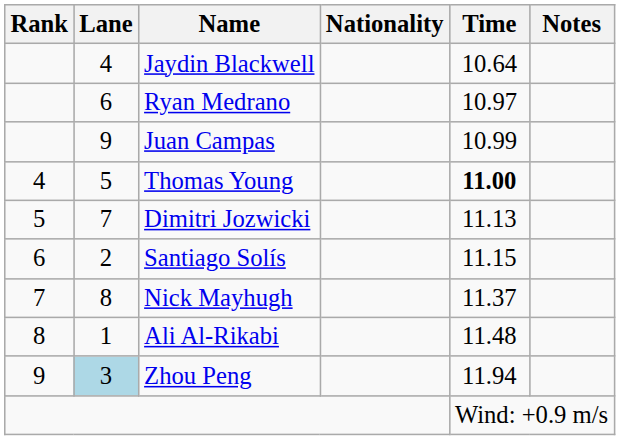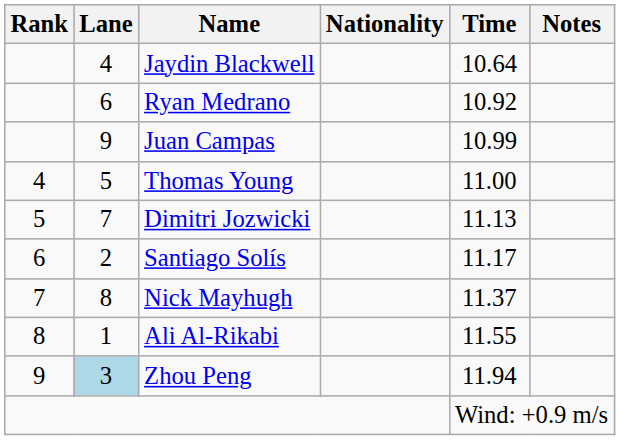 <table class="wikitable sortable" style="text-align:center">
 <tr>
 <th>Rank</th>
 <th>Lane</th>
 <th>Name</th>
 <th>Nationality</th>
 <th>Time</th>
 <th>Notes</th>
 </tr>
 <tr>
 <td></td>
 <td>4</td>
 <td align="left"><a href='#'>Jaydin Blackwell</a></td>
 <td align="left"></td>
 <td>10.64</td>
 <td><strong></strong></td>
 </tr>
 <tr>
 <td></td>
 <td>6</td>
 <td align="left"><a href='#'>Ryan Medrano</a></td>
 <td align="left"></td>
-<td>10.97</td>
+<td>10.92</td>
 <td></td>
 </tr>
 <tr>
 <td></td>
 <td>9</td>
 <td align="left"><a href='#'>Juan Campas</a></td>
 <td align="left"></td>
 <td>10.99</td>
 <td></td>
 </tr>
 <tr>
 <td>4</td>
 <td>5</td>
 <td align="left"><a href='#'>Thomas Young</a></td>
 <td align="left"></td>
-<td><strong>11.00</strong></td>
+<td>11.00</td>
 <td></td>
 </tr>
 <tr>
 <td>5</td>
 <td>7</td>
 <td align="left"><a href='#'>Dimitri Jozwicki</a></td>
 <td align="left"></td>
 <td>11.13</td>
 <td></td>
 </tr>
 <tr>
 <td>6</td>
 <td>2</td>
 <td align="left"><a href='#'>Santiago Solís</a></td>
 <td align="left"></td>
-<td>11.15</td>
+<td>11.17</td>
 <td></td>
 </tr>
 <tr>
 <td>7</td>
 <td>8</td>
 <td align="left"><a href='#'>Nick Mayhugh</a></td>
 <td align="left"></td>
 <td>11.37</td>
 <td></td>
 </tr>
 <tr>
 <td>8</td>
 <td>1</td>
 <td align="left"><a href='#'>Ali Al-Rikabi</a></td>
 <td align="left"></td>
-<td>11.48</td>
+<td>11.55</td>
 <td></td>
 </tr>
 <tr>
 <td>9</td>
 <td style="background: lightblue;">3</td>
 <td align="left"><a href='#'>Zhou Peng</a></td>
 <td align="left"></td>
 <td>11.94</td>
 <td></td>
 </tr>
 <tr class="sortbottom">
 <td colspan="4"></td>
 <td colspan="2" style="text-align:left;">Wind: +0.9 m/s</td>
 </tr>
 </table>
